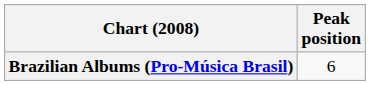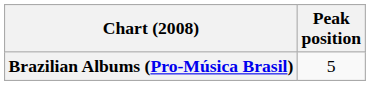 <table class="wikitable plainrowheaders">
 <tr>
 <th scope="col">Chart (2008)</th>
 <th scope="col">Peak<br> position</th>
 </tr>
 <tr>
 <th scope="row">Brazilian Albums (<a href='#'>Pro-Música Brasil</a>)</th>
-<td align="center">6</td>
+<td align="center">5</td>
 </tr>
 </table>
